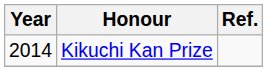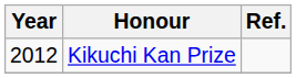 <table class="wikitable">
 <tr>
 <th>Year</th>
 <th>Honour</th>
 <th>Ref.</th>
 </tr>
 <tr>
-<td>2014</td>
+<td>2012</td>
 <td><a href='#'>Kikuchi Kan Prize</a></td>
 <td></td>
 </tr>
 <tr>
 </tr>
 </table>
